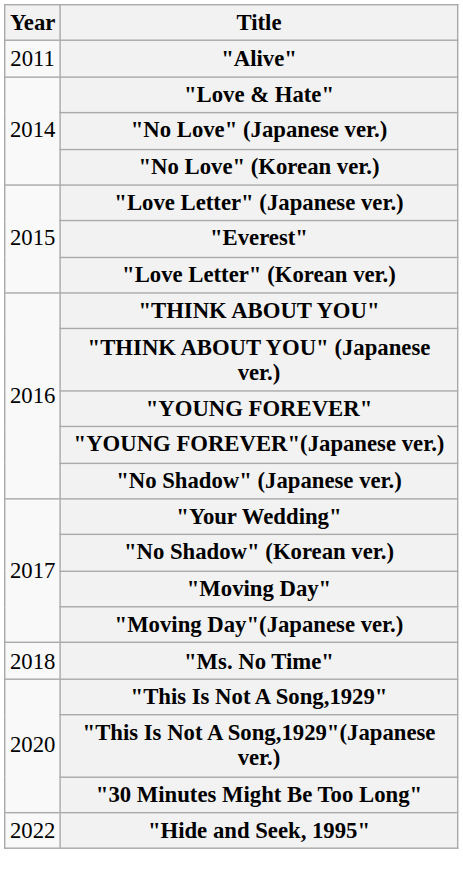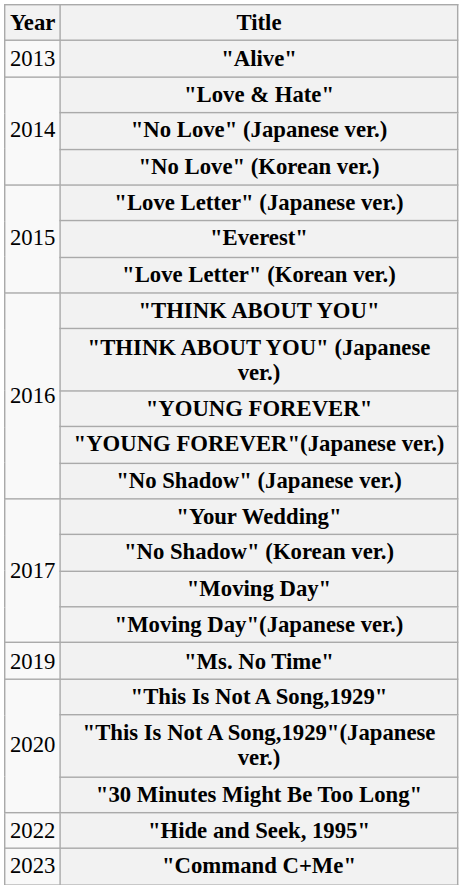 <table class="wikitable plainrowheaders" style="text-align:center;">
 <tr>
 <th scope="col">Year</th>
 <th scope="col" style="width:17em;">Title</th>
 </tr>
 <tr>
-<td>2011</td>
+<td>2013</td>
 <th scope="row">"Alive"</th>
 </tr>
 <tr>
 <td rowspan="3">2014</td>
 <th scope="row">"Love & Hate"</th>
 </tr>
 <tr>
 <th scope="row">"No Love" (Japanese ver.)</th>
 </tr>
 <tr>
 <th scope="row">"No Love" (Korean ver.)</th>
 </tr>
 <tr>
 <td rowspan="3">2015</td>
 <th scope="row">"Love Letter" (Japanese ver.)</th>
 </tr>
 <tr>
 <th scope="row">"Everest"</th>
 </tr>
 <tr>
 <th scope="row">"Love Letter" (Korean ver.)</th>
 </tr>
 <tr>
 <td rowspan="5">2016</td>
 <th scope="row">"THINK ABOUT YOU"</th>
 </tr>
 <tr>
 <th scope="row">"THINK ABOUT YOU" (Japanese ver.)</th>
 </tr>
 <tr>
 <th scope="row">"YOUNG FOREVER"</th>
 </tr>
 <tr>
 <th scope="row">"YOUNG FOREVER"(Japanese ver.)</th>
 </tr>
 <tr>
 <th scope="row">"No Shadow" (Japanese ver.)</th>
 </tr>
 <tr>
 <td rowspan="4">2017</td>
 <th scope="row">"Your Wedding"</th>
 </tr>
 <tr>
 <th scope="row">"No Shadow" (Korean ver.)</th>
 </tr>
 <tr>
 <th scope="row">"Moving Day"</th>
 </tr>
 <tr>
 <th scope="row">"Moving Day"(Japanese ver.)</th>
 </tr>
 <tr>
-<td>2018</td>
+<td>2019</td>
 <th scope="row">"Ms. No Time"</th>
 </tr>
 <tr>
 <td rowspan="3">2020</td>
 <th scope="row">"This Is Not A Song,1929"</th>
 </tr>
 <tr>
 <th scope="row">"This Is Not A Song,1929"(Japanese ver.)</th>
 </tr>
 <tr>
 <th scope="row">"30 Minutes Might Be Too Long"</th>
 </tr>
 <tr>
 <td rowspan="1">2022</td>
 <th scope="row">"Hide and Seek, 1995"</th>
 </tr>
+<tr>
+<td rowspan="1">2023</td>
+<th scope="row">"Command C+Me"</th>
+</tr>
 </table>
